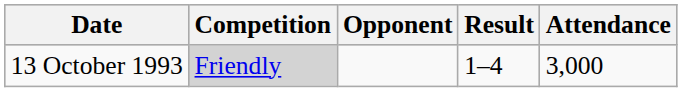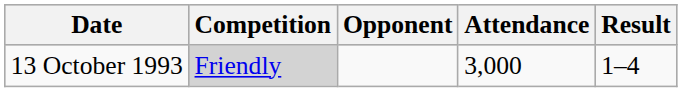 <table class="wikitable">
 <tr>
 <th>Date</th>
 <th>Competition</th>
 <th>Opponent</th>
+<th>Attendance</th>
 <th>Result</th>
-<th>Attendance</th>
 </tr>
 <tr>
 <td>13 October 1993</td>
 <td style="background: lightgrey;"><a href='#'>Friendly</a></td>
 <td></td>
+<td>3,000</td>
 <td>1–4</td>
-<td>3,000</td>
 </tr>
 </table>
